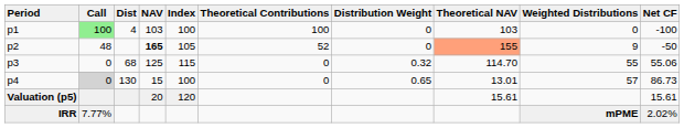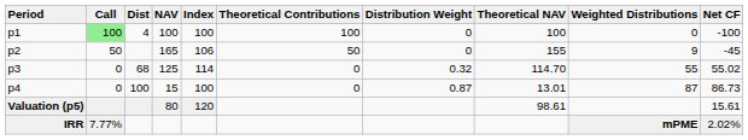 <table class="wikitable">
 <tr style="background:#f0f0f0;">
 <td style="text-align:left; "><strong>Period</strong></td>
 <td style="text-align:center; "><strong>Call</strong></td>
 <td style="text-align:center; "><strong>Dist</strong></td>
 <td style="text-align:center; "><strong>NAV</strong></td>
 <td style="text-align:center; "><strong>Index</strong></td>
 <td style="text-align:center; "><strong>Theoretical Contributions</strong></td>
 <td style="text-align:center; "><strong>Distribution Weight</strong></td>
 <td style="text-align:center; "><strong>Theoretical NAV</strong></td>
 <td style="text-align:center; "><strong>Weighted Distributions</strong></td>
 <td style="text-align:center; "><strong>Net CF</strong></td>
 </tr>
 <tr>
 <td>p1</td>
 <td style="background: lightgreen; text-align:right;">100</td>
 <td style="text-align:right;">4</td>
-<td style="text-align:right;">103</td>
+<td style="text-align:right;">100</td>
 <td style="text-align:right;">100</td>
 <td style="text-align:right;">100</td>
 <td style="text-align:right;">0</td>
-<td style="text-align:right;">103</td>
+<td style="text-align:right;">100</td>
 <td style="text-align:right;">0</td>
 <td style="text-align:right;">-100</td>
 </tr>
 <tr>
 <td>p2</td>
-<td style="text-align:right;">48</td>
+<td style="text-align:right;">50</td>
 <td style="text-align:right;"></td>
-<td style="text-align:right;"><strong>165</strong></td>
-<td style="text-align:right;">105</td>
-<td style="text-align:right;">52</td>
+<td style="text-align:right;">165</td>
+<td style="text-align:right;">106</td>
+<td style="text-align:right;">50</td>
 <td style="text-align:right;">0</td>
-<td style="background: lightsalmon; text-align:right;">155</td>
+<td style="text-align:right;">155</td>
 <td style="text-align:right;">9</td>
-<td style="text-align:right;">-50</td>
+<td style="text-align:right;">-45</td>
 </tr>
 <tr>
 <td>p3</td>
 <td style="text-align:right;">0</td>
 <td style="text-align:right;">68</td>
 <td style="text-align:right;">125</td>
-<td style="text-align:right;">115</td>
+<td style="text-align:right;">114</td>
 <td style="text-align:right;">0</td>
 <td style="text-align:right;">0.32</td>
 <td style="text-align:right;">114.70</td>
 <td style="text-align:right;">55</td>
-<td style="text-align:right;">55.06</td>
+<td style="text-align:right;">55.02</td>
 </tr>
 <tr>
 <td>p4</td>
-<td style="background: lightgrey; text-align:right;">0</td>
-<td style="text-align:right;">130</td>
+<td style="text-align:right;">0</td>
+<td style="text-align:right;">100</td>
 <td style="text-align:right;">15</td>
 <td style="text-align:right;">100</td>
 <td style="text-align:right;">0</td>
-<td style="text-align:right;">0.65</td>
+<td style="text-align:right;">0.87</td>
 <td style="text-align:right;">13.01</td>
-<td style="text-align:right;">57</td>
+<td style="text-align:right;">87</td>
 <td style="text-align:right;">86.73</td>
 </tr>
 <tr>
 <td style="text-align:left; background:#f0f0f0;"><strong>Valuation (p5)</strong></td>
 <td style="text-align:right; background:#f0f0f0;"></td>
 <td style="text-align:right; background:#f0f0f0;"></td>
-<td style="text-align:right; background:#f0f0f0;">20</td>
+<td style="text-align:right; background:#f0f0f0;">80</td>
 <td style="text-align:right; background:#f0f0f0;">120</td>
 <td style="text-align:right;"></td>
 <td style="text-align:right;"></td>
-<td style="text-align:right;">15.61</td>
+<td style="text-align:right;">98.61</td>
 <td style="text-align:right;"></td>
 <td style="text-align:right;">15.61</td>
 </tr>
 <tr>
 <td style="text-align:right; background:#f0f0f0;"><strong>IRR</strong></td>
 <td style="text-align:right; background:#f0f0f0;">7.77%</td>
 <td style="text-align:right;"></td>
 <td style="text-align:right;"></td>
 <td style="text-align:right;"></td>
 <td style="text-align:right;"></td>
 <td style="text-align:right;"></td>
 <td style="text-align:right;"></td>
 <td style="text-align:right; background:#f0f0f0;"><strong>mPME</strong></td>
 <td style="text-align:right; background:#f0f0f0;">2.02%</td>
 </tr>
 </table>
